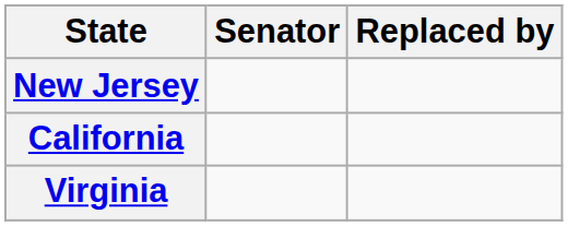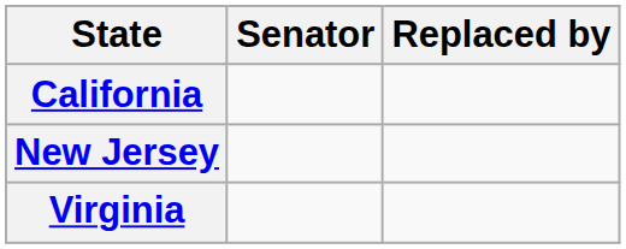 <table class="wikitable sortable plainrowheaders">
 <tr>
 <th scope="col">State</th>
 <th scope="col">Senator</th>
 <th scope="col">Replaced by</th>
 </tr>
 <tr>
-<th><a href='#'>New Jersey</a></th>
+<th><a href='#'>California</a></th>
 <td></td>
 <td></td>
 </tr>
 <tr>
-<th><a href='#'>California</a></th>
+<th><a href='#'>New Jersey</a></th>
 <td></td>
 <td></td>
 </tr>
 <tr>
 <th><a href='#'>Virginia</a></th>
 <td></td>
 <td></td>
 </tr>
 </table>
